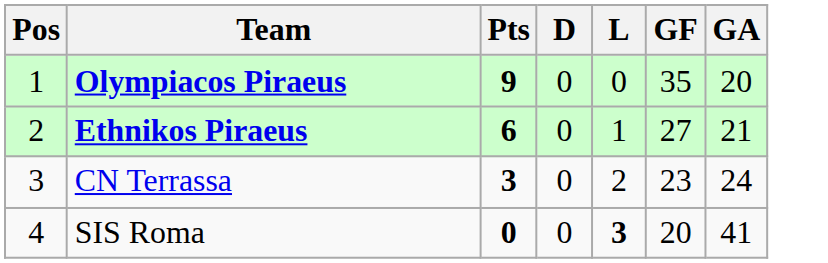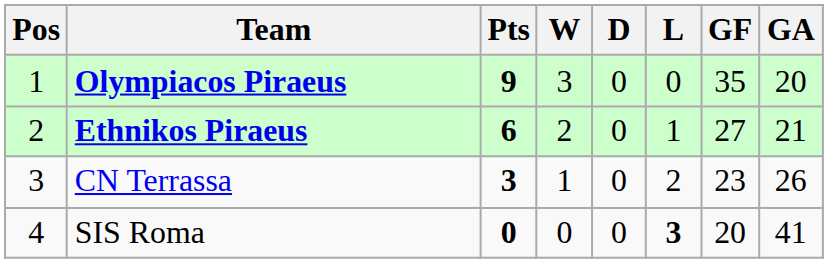 <table class="wikitable" style="text-align:center;">
 <tr>
 <th>Pos</th>
 <th width="200">Team</th>
 <th width="20">Pts</th>
+<th width="20">W</th>
 <th width="20">D</th>
 <th width="20">L</th>
 <th width="20">GF</th>
 <th width="20">GA</th>
 </tr>
 <tr align="center" bgcolor="ccffcc">
 <td>1</td>
 <td align="left"><strong> <a href='#'>Olympiacos Piraeus</a></strong></td>
 <td><strong>9</strong></td>
+<td>3</td>
 <td>0</td>
 <td>0</td>
 <td>35</td>
 <td>20</td>
 </tr>
 <tr align="center" bgcolor="ccffcc">
 <td>2</td>
 <td align="left"><strong> <a href='#'>Ethnikos Piraeus</a></strong></td>
 <td><strong>6</strong></td>
+<td>2</td>
 <td>0</td>
 <td>1</td>
 <td>27</td>
 <td>21</td>
 </tr>
 <tr align="center">
 <td>3</td>
 <td align="left"> <a href='#'>CN Terrassa</a></td>
 <td><strong>3</strong></td>
+<td>1</td>
 <td>0</td>
 <td>2</td>
 <td>23</td>
-<td>24</td>
+<td>26</td>
 </tr>
 <tr align="center">
 <td>4</td>
 <td align="left"> SIS Roma</td>
 <td><strong>0</strong></td>
 <td>0</td>
+<td>0</td>
 <td><strong>3</strong></td>
 <td>20</td>
 <td>41</td>
 </tr>
 </table>
